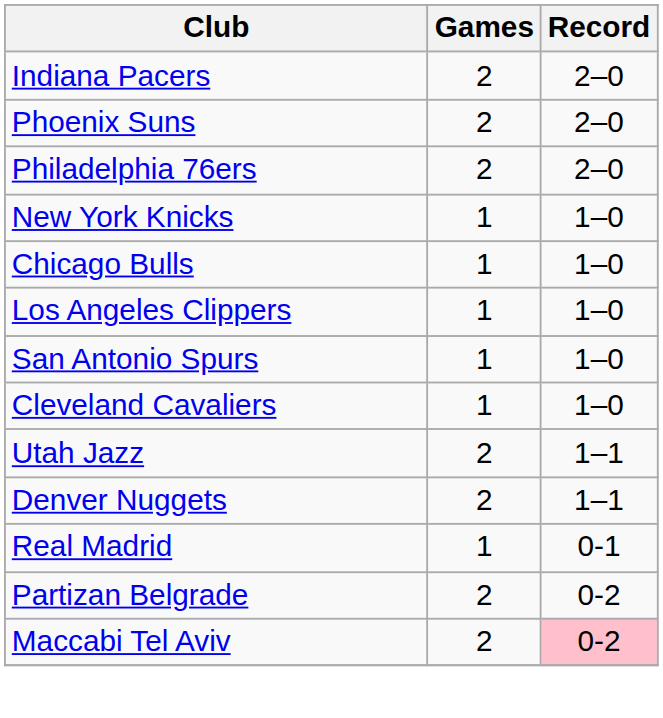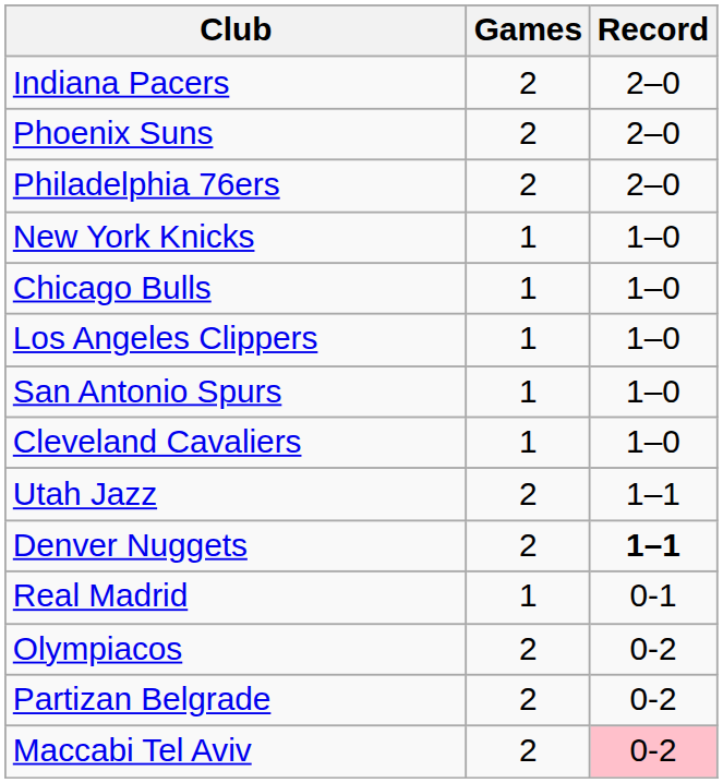 <table class="wikitable" style="text-align:center">
 <tr>
 <th width=220>Club</th>
 <th width=25>Games</th>
 <th width=25>Record</th>
 </tr>
 <tr>
 <td align=left> <a href='#'>Indiana Pacers</a></td>
 <td>2</td>
 <td>2–0</td>
 </tr>
 <tr>
 <td align=left> <a href='#'>Phoenix Suns</a></td>
 <td>2</td>
 <td>2–0</td>
 </tr>
 <tr>
 <td align=left> <a href='#'>Philadelphia 76ers</a></td>
 <td>2</td>
 <td>2–0</td>
 </tr>
 <tr>
 <td align=left> <a href='#'>New York Knicks</a></td>
 <td>1</td>
 <td>1–0</td>
 </tr>
 <tr>
 <td align=left> <a href='#'>Chicago Bulls</a></td>
 <td>1</td>
 <td>1–0</td>
 </tr>
 <tr>
 <td align=left> <a href='#'>Los Angeles Clippers</a></td>
 <td>1</td>
 <td>1–0</td>
 </tr>
 <tr>
 <td align=left> <a href='#'>San Antonio Spurs</a></td>
 <td>1</td>
 <td>1–0</td>
 </tr>
 <tr>
 <td align=left> <a href='#'>Cleveland Cavaliers</a></td>
 <td>1</td>
 <td>1–0</td>
 </tr>
 <tr>
 <td align=left> <a href='#'>Utah Jazz</a></td>
 <td>2</td>
 <td>1–1</td>
 </tr>
 <tr>
 <td align=left> <a href='#'>Denver Nuggets</a></td>
 <td>2</td>
-<td>1–1</td>
+<td><strong>1–1</strong></td>
 </tr>
 <tr>
 <td align=left> <a href='#'>Real Madrid</a></td>
 <td>1</td>
 <td>0-1</td>
+</tr>
+<tr>
+<td align=left> <a href='#'>Olympiacos</a></td>
+<td>2</td>
+<td>0-2</td>
 </tr>
 <tr>
 <td align=left> <a href='#'>Partizan Belgrade</a></td>
 <td>2</td>
 <td>0-2</td>
 </tr>
 <tr>
 <td align=left> <a href='#'>Maccabi Tel Aviv</a></td>
 <td>2</td>
 <td style="background: pink;">0-2</td>
 </tr>
 <tr>
 </tr>
 </table>
